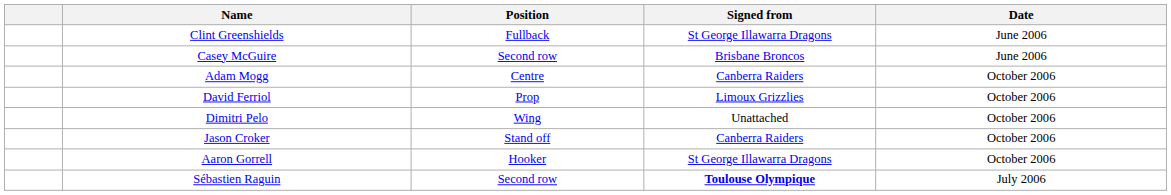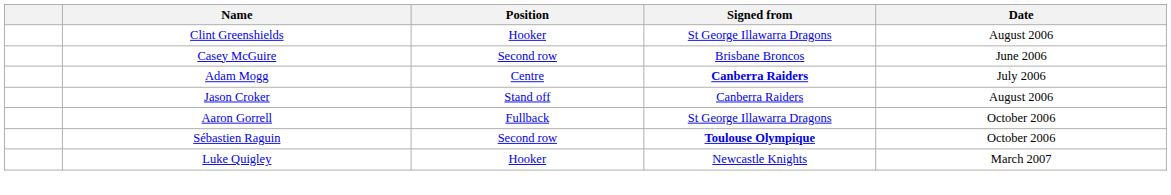 <table class="wikitable sortable"  style="width:100%; font-size:85%;">
 <tr style="background:#efefef;">
 <th width=5%></th>
 <th width=30%>Name</th>
 <th !width=30%>Position</th>
 <th width=20%>Signed from</th>
 <th width=25%>Date</th>
 </tr>
 <tr style="background:#fff;">
 <td align=center></td>
 <td align=center><a href='#'>Clint Greenshields</a></td>
-<td align=center><a href='#'>Fullback</a></td>
+<td align=center><a href='#'>Hooker</a></td>
 <td align=center><a href='#'>St George Illawarra Dragons</a></td>
-<td align=center>June 2006</td>
+<td align=center>August 2006</td>
 </tr>
 <tr style="background:#fff;">
 <td align=center></td>
 <td align=center><a href='#'>Casey McGuire</a></td>
 <td align=center><a href='#'>Second row</a></td>
 <td align=center><a href='#'>Brisbane Broncos</a></td>
 <td align=center>June 2006</td>
 </tr>
 <tr style="background:#fff;">
 <td align=center></td>
 <td align=center><a href='#'>Adam Mogg</a></td>
 <td align=center><a href='#'>Centre</a></td>
-<td align=center><a href='#'>Canberra Raiders</a></td>
-<td align=center>October 2006</td>
-</tr>
-<tr style="background:#fff;">
-<td align=center></td>
-<td align=center><a href='#'>David Ferriol</a></td>
-<td align=center><a href='#'>Prop</a></td>
-<td align=center><a href='#'>Limoux Grizzlies</a></td>
-<td align=center>October 2006</td>
-</tr>
-<tr style="background:#fff;">
-<td align=center></td>
-<td align=center><a href='#'>Dimitri Pelo</a></td>
-<td align=center><a href='#'>Wing</a></td>
-<td align=center>Unattached</td>
-<td align=center>October 2006</td>
+<td align=center><strong><a href='#'>Canberra Raiders</a></strong></td>
+<td align=center>July 2006</td>
 </tr>
 <tr style="background:#fff;">
 <td align=center></td>
 <td align=center><a href='#'>Jason Croker</a></td>
 <td align=center><a href='#'>Stand off</a></td>
 <td align=center><a href='#'>Canberra Raiders</a></td>
-<td align=center>October 2006</td>
+<td align=center>August 2006</td>
 </tr>
 <tr style="background:#fff;">
 <td align=center></td>
 <td align=center><a href='#'>Aaron Gorrell</a></td>
-<td align=center><a href='#'>Hooker</a></td>
+<td align=center><a href='#'>Fullback</a></td>
 <td align=center><a href='#'>St George Illawarra Dragons</a></td>
 <td align=center>October 2006</td>
 </tr>
 <tr style="background:#fff;">
 <td align=center></td>
 <td align=center><a href='#'>Sébastien Raguin</a></td>
 <td align=center><a href='#'>Second row</a></td>
 <td align=center><strong><a href='#'>Toulouse Olympique</a></strong></td>
-<td align=center>July 2006</td>
+<td align=center>October 2006</td>
+</tr>
+<tr style="background:#fff;">
+<td align=center></td>
+<td align=center><a href='#'>Luke Quigley</a></td>
+<td align=center><a href='#'>Hooker</a></td>
+<td align=center><a href='#'>Newcastle Knights</a></td>
+<td align=center>March 2007</td>
 </tr>
 </table>
